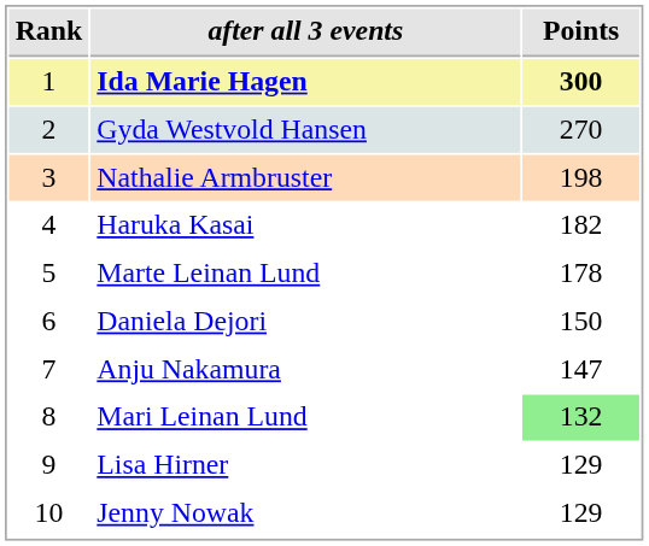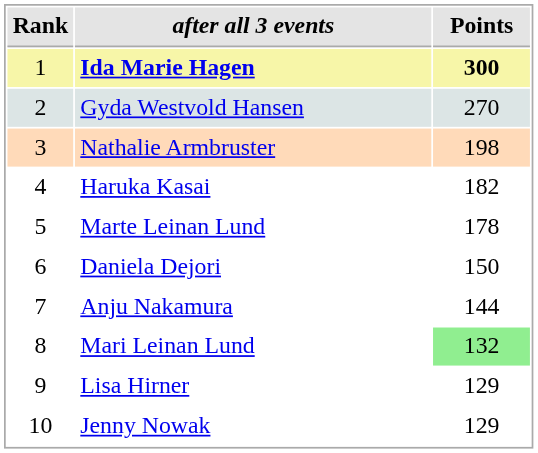 <table cellspacing="1" cellpadding="3" style="border:1px solid #AAAAAA;font-size:86%">
 <tr style="background-color: #E4E4E4;">
 <th style="border-bottom:1px solid #AAAAAA; width: 10px;">Rank</th>
 <th style="border-bottom:1px solid #AAAAAA; width: 200px;"><em>after all 3 events</em></th>
 <th style="border-bottom:1px solid #AAAAAA; width: 50px;">Points</th>
 </tr>
 <tr style="background:#f7f6a8;">
 <td align=center>1</td>
 <td> <strong><a href='#'>Ida Marie Hagen</a></strong> </td>
 <td align=center><strong>300</strong></td>
 </tr>
 <tr style="background:#dce5e5;">
 <td align=center>2</td>
 <td> <a href='#'>Gyda Westvold Hansen</a></td>
 <td align=center>270</td>
 </tr>
 <tr style="background:#ffdab9;">
 <td align=center>3</td>
 <td> <a href='#'>Nathalie Armbruster</a></td>
 <td align=center>198</td>
 </tr>
 <tr>
 <td align=center>4</td>
 <td> <a href='#'>Haruka Kasai</a></td>
 <td align=center>182</td>
 </tr>
 <tr>
 <td align=center>5</td>
 <td> <a href='#'>Marte Leinan Lund</a></td>
 <td align=center>178</td>
 </tr>
 <tr>
 <td align=center>6</td>
 <td> <a href='#'>Daniela Dejori</a></td>
 <td align=center>150</td>
 </tr>
 <tr>
 <td align=center>7</td>
 <td> <a href='#'>Anju Nakamura</a></td>
-<td align=center>147</td>
+<td align=center>144</td>
 </tr>
 <tr>
 <td align=center>8</td>
 <td> <a href='#'>Mari Leinan Lund</a></td>
 <td align=center style="background: lightgreen;">132</td>
 </tr>
 <tr>
 <td align=center>9</td>
 <td> <a href='#'>Lisa Hirner</a></td>
 <td align=center>129</td>
 </tr>
 <tr>
 <td align=center>10</td>
 <td> <a href='#'>Jenny Nowak</a></td>
 <td align=center>129</td>
 </tr>
 </table>
